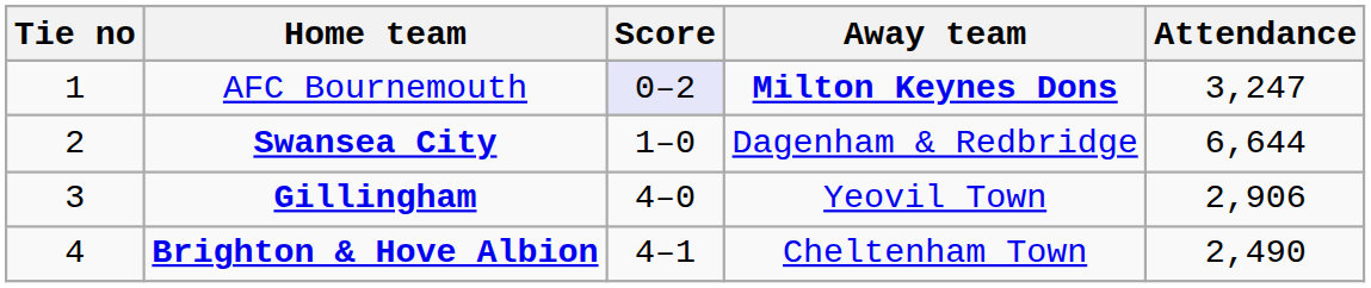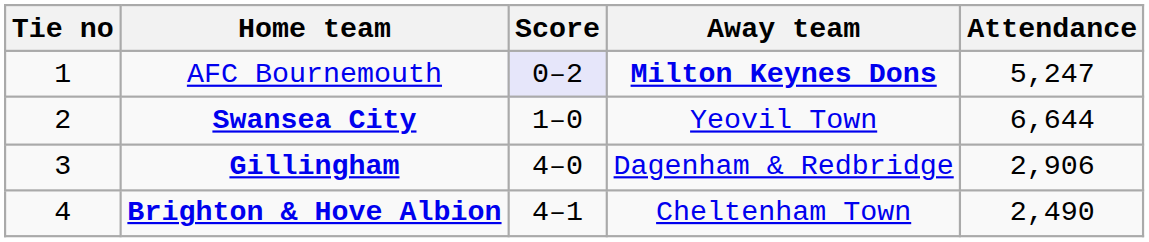 <table class="wikitable" style="text-align: center">
 <tr>
 <th>Tie no</th>
 <th>Home team</th>
 <th>Score</th>
 <th>Away team</th>
 <th>Attendance</th>
 </tr>
 <tr>
 <td>1</td>
 <td><a href='#'>AFC Bournemouth</a></td>
 <td style="background: lavender;">0–2</td>
 <td><strong><a href='#'>Milton Keynes Dons</a></strong></td>
-<td>3,247</td>
+<td>5,247</td>
 </tr>
 <tr>
 <td>2</td>
 <td><strong><a href='#'>Swansea City</a></strong></td>
 <td>1–0</td>
-<td><a href='#'>Dagenham & Redbridge</a></td>
+<td><a href='#'>Yeovil Town</a></td>
 <td>6,644</td>
 </tr>
 <tr>
 <td>3</td>
 <td><strong><a href='#'>Gillingham</a></strong></td>
 <td>4–0</td>
-<td><a href='#'>Yeovil Town</a></td>
+<td><a href='#'>Dagenham & Redbridge</a></td>
 <td>2,906</td>
 </tr>
 <tr>
 <td>4</td>
 <td><strong><a href='#'>Brighton & Hove Albion</a></strong></td>
 <td>4–1</td>
 <td><a href='#'>Cheltenham Town</a></td>
 <td>2,490</td>
 </tr>
 </table>
